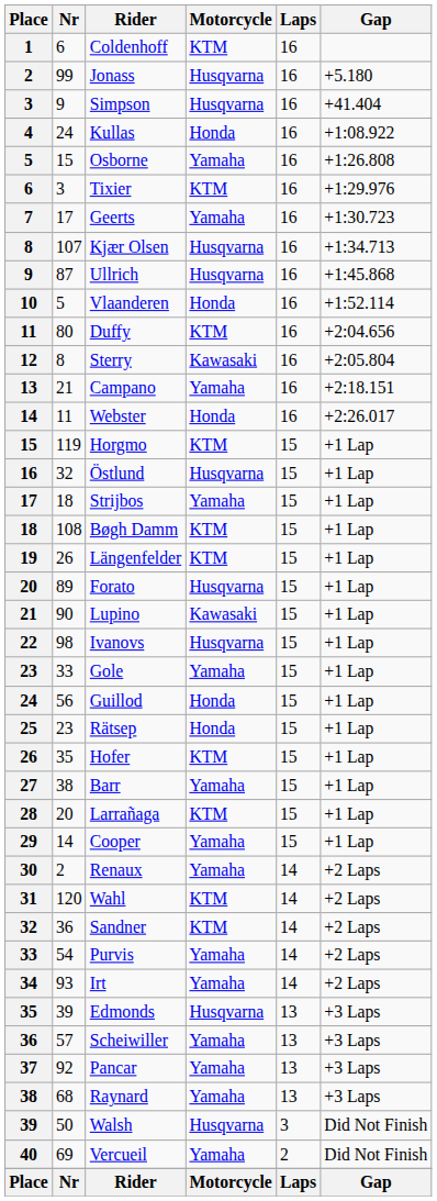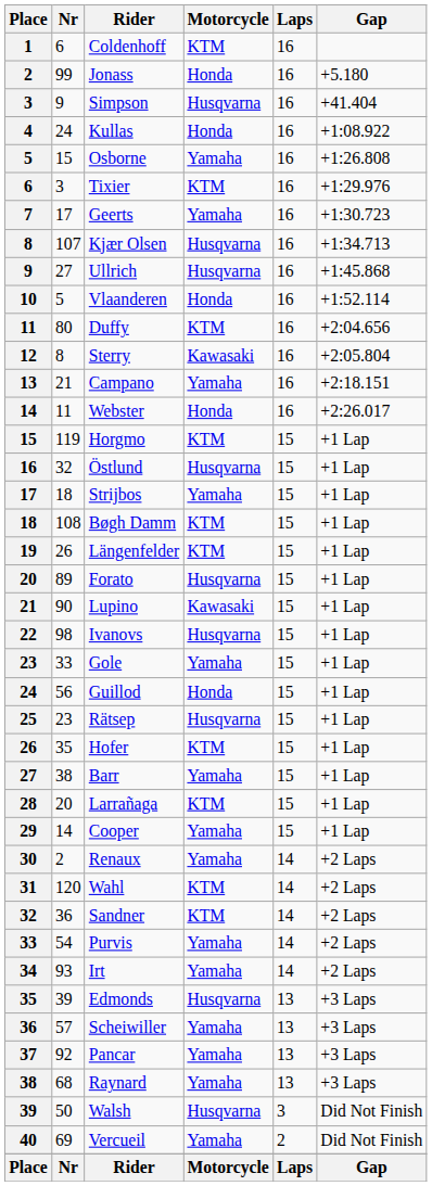 <table class="wikitable" style="font-size: 95%">
 <tr>
 <th>Place</th>
 <th>Nr</th>
 <th>Rider</th>
 <th>Motorcycle</th>
 <th>Laps</th>
 <th>Gap</th>
 </tr>
 <tr>
 <th>1</th>
 <td>6</td>
 <td> <a href='#'>Coldenhoff</a></td>
 <td><a href='#'>KTM</a></td>
 <td>16</td>
 <td></td>
 </tr>
 <tr>
 <th>2</th>
 <td>99</td>
 <td> <a href='#'>Jonass</a></td>
-<td><a href='#'>Husqvarna</a></td>
+<td><a href='#'>Honda</a></td>
 <td>16</td>
 <td>+5.180</td>
 </tr>
 <tr>
 <th>3</th>
 <td>9</td>
 <td> <a href='#'>Simpson</a></td>
 <td><a href='#'>Husqvarna</a></td>
 <td>16</td>
 <td>+41.404</td>
 </tr>
 <tr>
 <th>4</th>
 <td>24</td>
 <td> <a href='#'>Kullas</a></td>
 <td><a href='#'>Honda</a></td>
 <td>16</td>
 <td>+1:08.922</td>
 </tr>
 <tr>
 <th>5</th>
 <td>15</td>
 <td> <a href='#'>Osborne</a></td>
 <td><a href='#'>Yamaha</a></td>
 <td>16</td>
 <td>+1:26.808</td>
 </tr>
 <tr>
 <th>6</th>
 <td>3</td>
 <td> <a href='#'>Tixier</a></td>
 <td><a href='#'>KTM</a></td>
 <td>16</td>
 <td>+1:29.976</td>
 </tr>
 <tr>
 <th>7</th>
 <td>17</td>
 <td> <a href='#'>Geerts</a></td>
 <td><a href='#'>Yamaha</a></td>
 <td>16</td>
 <td>+1:30.723</td>
 </tr>
 <tr>
 <th>8</th>
 <td>107</td>
 <td> <a href='#'>Kjær Olsen</a></td>
 <td><a href='#'>Husqvarna</a></td>
 <td>16</td>
 <td>+1:34.713</td>
 </tr>
 <tr>
 <th>9</th>
-<td>87</td>
+<td>27</td>
 <td> <a href='#'>Ullrich</a></td>
 <td><a href='#'>Husqvarna</a></td>
 <td>16</td>
 <td>+1:45.868</td>
 </tr>
 <tr>
 <th>10</th>
 <td>5</td>
 <td> <a href='#'>Vlaanderen</a></td>
 <td><a href='#'>Honda</a></td>
 <td>16</td>
 <td>+1:52.114</td>
 </tr>
 <tr>
 <th>11</th>
 <td>80</td>
 <td> <a href='#'>Duffy</a></td>
 <td><a href='#'>KTM</a></td>
 <td>16</td>
 <td>+2:04.656</td>
 </tr>
 <tr>
 <th>12</th>
 <td>8</td>
 <td> <a href='#'>Sterry</a></td>
 <td><a href='#'>Kawasaki</a></td>
 <td>16</td>
 <td>+2:05.804</td>
 </tr>
 <tr>
 <th>13</th>
 <td>21</td>
 <td> <a href='#'>Campano</a></td>
 <td><a href='#'>Yamaha</a></td>
 <td>16</td>
 <td>+2:18.151</td>
 </tr>
 <tr>
 <th>14</th>
 <td>11</td>
 <td> <a href='#'>Webster</a></td>
 <td><a href='#'>Honda</a></td>
 <td>16</td>
 <td>+2:26.017</td>
 </tr>
 <tr>
 <th>15</th>
 <td>119</td>
 <td> <a href='#'>Horgmo</a></td>
 <td><a href='#'>KTM</a></td>
 <td>15</td>
 <td>+1 Lap</td>
 </tr>
 <tr>
 <th>16</th>
 <td>32</td>
 <td> <a href='#'>Östlund</a></td>
 <td><a href='#'>Husqvarna</a></td>
 <td>15</td>
 <td>+1 Lap</td>
 </tr>
 <tr>
 <th>17</th>
 <td>18</td>
 <td> <a href='#'>Strijbos</a></td>
 <td><a href='#'>Yamaha</a></td>
 <td>15</td>
 <td>+1 Lap</td>
 </tr>
 <tr>
 <th>18</th>
 <td>108</td>
 <td> <a href='#'>Bøgh Damm</a></td>
 <td><a href='#'>KTM</a></td>
 <td>15</td>
 <td>+1 Lap</td>
 </tr>
 <tr>
 <th>19</th>
 <td>26</td>
 <td> <a href='#'>Längenfelder</a></td>
 <td><a href='#'>KTM</a></td>
 <td>15</td>
 <td>+1 Lap</td>
 </tr>
 <tr>
 <th>20</th>
 <td>89</td>
 <td> <a href='#'>Forato</a></td>
 <td><a href='#'>Husqvarna</a></td>
 <td>15</td>
 <td>+1 Lap</td>
 </tr>
 <tr>
 <th>21</th>
 <td>90</td>
 <td> <a href='#'>Lupino</a></td>
 <td><a href='#'>Kawasaki</a></td>
 <td>15</td>
 <td>+1 Lap</td>
 </tr>
 <tr>
 <th>22</th>
 <td>98</td>
 <td> <a href='#'>Ivanovs</a></td>
 <td><a href='#'>Husqvarna</a></td>
 <td>15</td>
 <td>+1 Lap</td>
 </tr>
 <tr>
 <th>23</th>
 <td>33</td>
 <td> <a href='#'>Gole</a></td>
 <td><a href='#'>Yamaha</a></td>
 <td>15</td>
 <td>+1 Lap</td>
 </tr>
 <tr>
 <th>24</th>
 <td>56</td>
 <td> <a href='#'>Guillod</a></td>
 <td><a href='#'>Honda</a></td>
 <td>15</td>
 <td>+1 Lap</td>
 </tr>
 <tr>
 <th>25</th>
 <td>23</td>
 <td> <a href='#'>Rätsep</a></td>
-<td><a href='#'>Honda</a></td>
+<td><a href='#'>Husqvarna</a></td>
 <td>15</td>
 <td>+1 Lap</td>
 </tr>
 <tr>
 <th>26</th>
 <td>35</td>
 <td> <a href='#'>Hofer</a></td>
 <td><a href='#'>KTM</a></td>
 <td>15</td>
 <td>+1 Lap</td>
 </tr>
 <tr>
 <th>27</th>
 <td>38</td>
 <td> <a href='#'>Barr</a></td>
 <td><a href='#'>Yamaha</a></td>
 <td>15</td>
 <td>+1 Lap</td>
 </tr>
 <tr>
 <th>28</th>
 <td>20</td>
 <td> <a href='#'>Larrañaga</a></td>
 <td><a href='#'>KTM</a></td>
 <td>15</td>
 <td>+1 Lap</td>
 </tr>
 <tr>
 <th>29</th>
 <td>14</td>
 <td> <a href='#'>Cooper</a></td>
 <td><a href='#'>Yamaha</a></td>
 <td>15</td>
 <td>+1 Lap</td>
 </tr>
 <tr>
 <th>30</th>
 <td>2</td>
 <td> <a href='#'>Renaux</a></td>
 <td><a href='#'>Yamaha</a></td>
 <td>14</td>
 <td>+2 Laps</td>
 </tr>
 <tr>
 <th>31</th>
 <td>120</td>
 <td> <a href='#'>Wahl</a></td>
 <td><a href='#'>KTM</a></td>
 <td>14</td>
 <td>+2 Laps</td>
 </tr>
 <tr>
 <th>32</th>
 <td>36</td>
 <td> <a href='#'>Sandner</a></td>
 <td><a href='#'>KTM</a></td>
 <td>14</td>
 <td>+2 Laps</td>
 </tr>
 <tr>
 <th>33</th>
 <td>54</td>
 <td> <a href='#'>Purvis</a></td>
 <td><a href='#'>Yamaha</a></td>
 <td>14</td>
 <td>+2 Laps</td>
 </tr>
 <tr>
 <th>34</th>
 <td>93</td>
 <td> <a href='#'>Irt</a></td>
 <td><a href='#'>Yamaha</a></td>
 <td>14</td>
 <td>+2 Laps</td>
 </tr>
 <tr>
 <th>35</th>
 <td>39</td>
 <td> <a href='#'>Edmonds</a></td>
 <td><a href='#'>Husqvarna</a></td>
 <td>13</td>
 <td>+3 Laps</td>
 </tr>
 <tr>
 <th>36</th>
 <td>57</td>
 <td> <a href='#'>Scheiwiller</a></td>
 <td><a href='#'>Yamaha</a></td>
 <td>13</td>
 <td>+3 Laps</td>
 </tr>
 <tr>
 <th>37</th>
 <td>92</td>
 <td> <a href='#'>Pancar</a></td>
 <td><a href='#'>Yamaha</a></td>
 <td>13</td>
 <td>+3 Laps</td>
 </tr>
 <tr>
 <th>38</th>
 <td>68</td>
 <td> <a href='#'>Raynard</a></td>
 <td><a href='#'>Yamaha</a></td>
 <td>13</td>
 <td>+3 Laps</td>
 </tr>
 <tr>
 <th>39</th>
 <td>50</td>
 <td> <a href='#'>Walsh</a></td>
 <td><a href='#'>Husqvarna</a></td>
 <td>3</td>
 <td>Did Not Finish</td>
 </tr>
 <tr>
 <th>40</th>
 <td>69</td>
 <td> <a href='#'>Vercueil</a></td>
 <td><a href='#'>Yamaha</a></td>
 <td>2</td>
 <td>Did Not Finish</td>
 </tr>
 <tr>
 </tr>
 <tr>
 <th>Place</th>
 <th>Nr</th>
 <th>Rider</th>
 <th>Motorcycle</th>
 <th>Laps</th>
 <th>Gap</th>
 </tr>
 <tr>
 </tr>
 </table>
